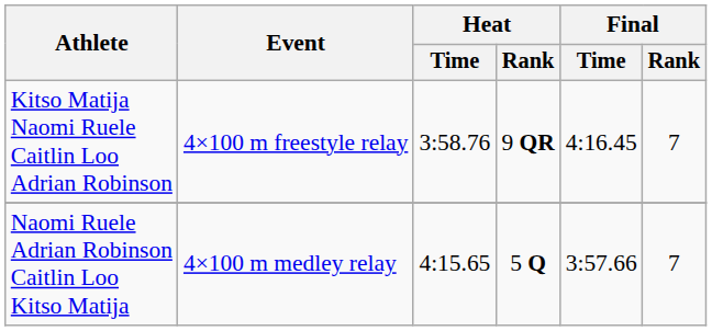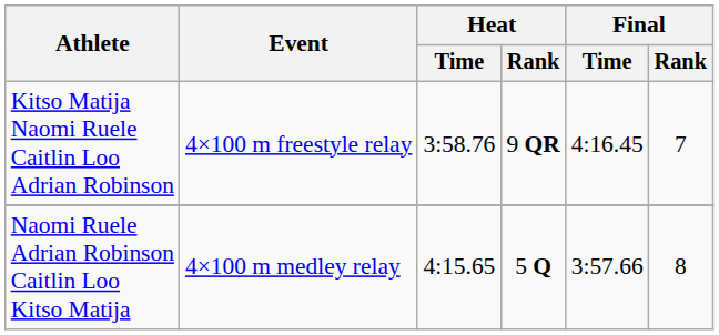 <table class=wikitable style="font-size:90%">
 <tr>
 <th rowspan="2">Athlete</th>
 <th rowspan="2">Event</th>
 <th colspan="2">Heat</th>
 <th colspan="2">Final</th>
 </tr>
 <tr style="font-size:95%">
 <th>Time</th>
 <th>Rank</th>
 <th>Time</th>
 <th>Rank</th>
 </tr>
 <tr align=center>
 <td align=left><a href='#'>Kitso Matija</a><br><a href='#'>Naomi Ruele</a><br><a href='#'>Caitlin Loo</a><br><a href='#'>Adrian Robinson</a></td>
 <td align=left><a href='#'>4×100 m freestyle relay</a></td>
 <td>3:58.76</td>
 <td>9 <strong>QR</strong></td>
 <td>4:16.45</td>
 <td>7</td>
 </tr>
 <tr>
 </tr>
 <tr align=center>
 <td align=left><a href='#'>Naomi Ruele</a><br><a href='#'>Adrian Robinson</a><br><a href='#'>Caitlin Loo</a><br><a href='#'>Kitso Matija</a></td>
 <td align=left><a href='#'>4×100 m medley relay</a></td>
 <td>4:15.65</td>
 <td>5 <strong>Q</strong></td>
 <td>3:57.66</td>
-<td>7</td>
+<td>8</td>
 </tr>
 </table>
